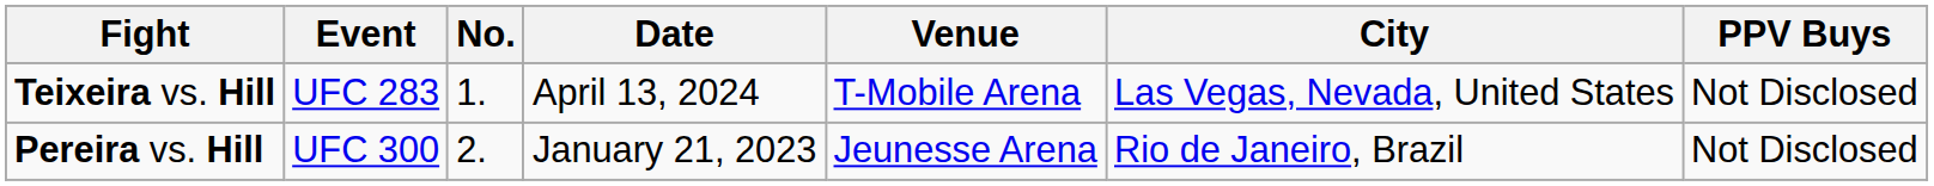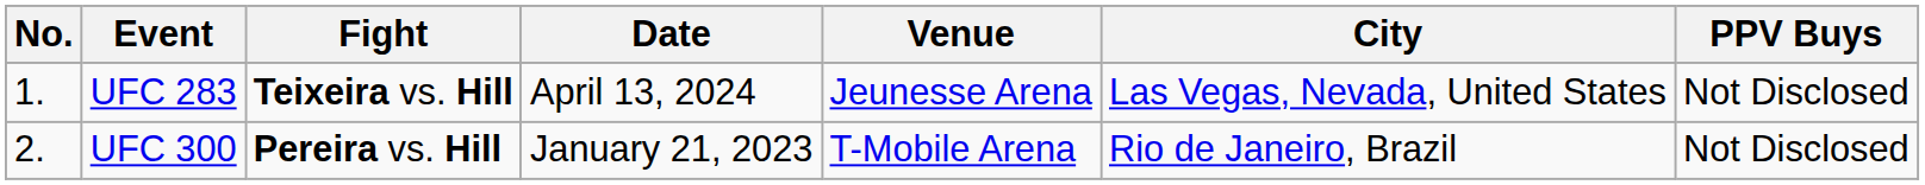 <table class="wikitable">
 <tr>
+<th>No.</th>
+<th>Event</th>
 <th>Fight</th>
-<th>Event</th>
-<th>No.</th>
 <th>Date</th>
 <th>Venue</th>
 <th>City</th>
 <th>PPV Buys</th>
 </tr>
 <tr>
+<td>1.</td>
+<td><a href='#'>UFC 283</a></td>
 <td><strong>Teixeira</strong> vs. <strong>Hill</strong></td>
-<td><a href='#'>UFC 283</a></td>
-<td>1.</td>
 <td>April 13, 2024</td>
-<td><a href='#'>T-Mobile Arena</a></td>
+<td><a href='#'>Jeunesse Arena</a></td>
 <td><a href='#'>Las Vegas, Nevada</a>, United States</td>
 <td>Not Disclosed</td>
 </tr>
 <tr>
+<td>2.</td>
+<td><a href='#'>UFC 300</a></td>
 <td><strong>Pereira</strong> vs. <strong>Hill</strong></td>
-<td><a href='#'>UFC 300</a></td>
-<td>2.</td>
 <td>January 21, 2023</td>
-<td><a href='#'>Jeunesse Arena</a></td>
+<td><a href='#'>T-Mobile Arena</a></td>
 <td><a href='#'>Rio de Janeiro</a>, Brazil</td>
 <td>Not Disclosed</td>
 </tr>
 </table>
